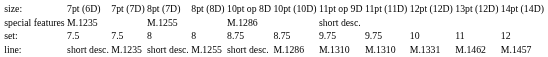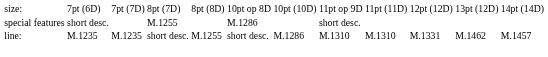 <table style="margin-left:40px;">
 <tr>
 <td>size:</td>
 <td>7pt (6D)</td>
 <td>7pt (7D)</td>
 <td>8pt (7D)</td>
 <td>8pt (8D)</td>
 <td>10pt op 8D</td>
 <td>10pt (10D)</td>
 <td>11pt op 9D</td>
 <td>11pt (11D)</td>
 <td>12pt (12D)</td>
 <td>13pt (12D)</td>
 <td>14pt (14D)</td>
 </tr>
 <tr>
 <td>special features</td>
-<td>M.1235</td>
+<td>short desc.</td>
 <td></td>
 <td>M.1255</td>
 <td></td>
 <td>M.1286</td>
 <td></td>
 <td>short desc.</td>
 </tr>
 <tr>
-<td>set:</td>
-<td>7.5</td>
-<td>7.5</td>
-<td>8</td>
-<td>8</td>
-<td>8.75</td>
-<td>8.75</td>
-<td>9.75</td>
-<td>9.75</td>
-<td>10</td>
-<td>11</td>
-<td>12</td>
-</tr>
-<tr>
 <td>line:</td>
-<td>short desc.</td>
+<td>M.1235</td>
 <td>M.1235</td>
 <td>short desc.</td>
 <td>M.1255</td>
 <td>short desc.</td>
 <td>M.1286</td>
 <td>M.1310</td>
 <td>M.1310</td>
 <td>M.1331</td>
 <td>M.1462</td>
 <td>M.1457</td>
 </tr>
 </table>
